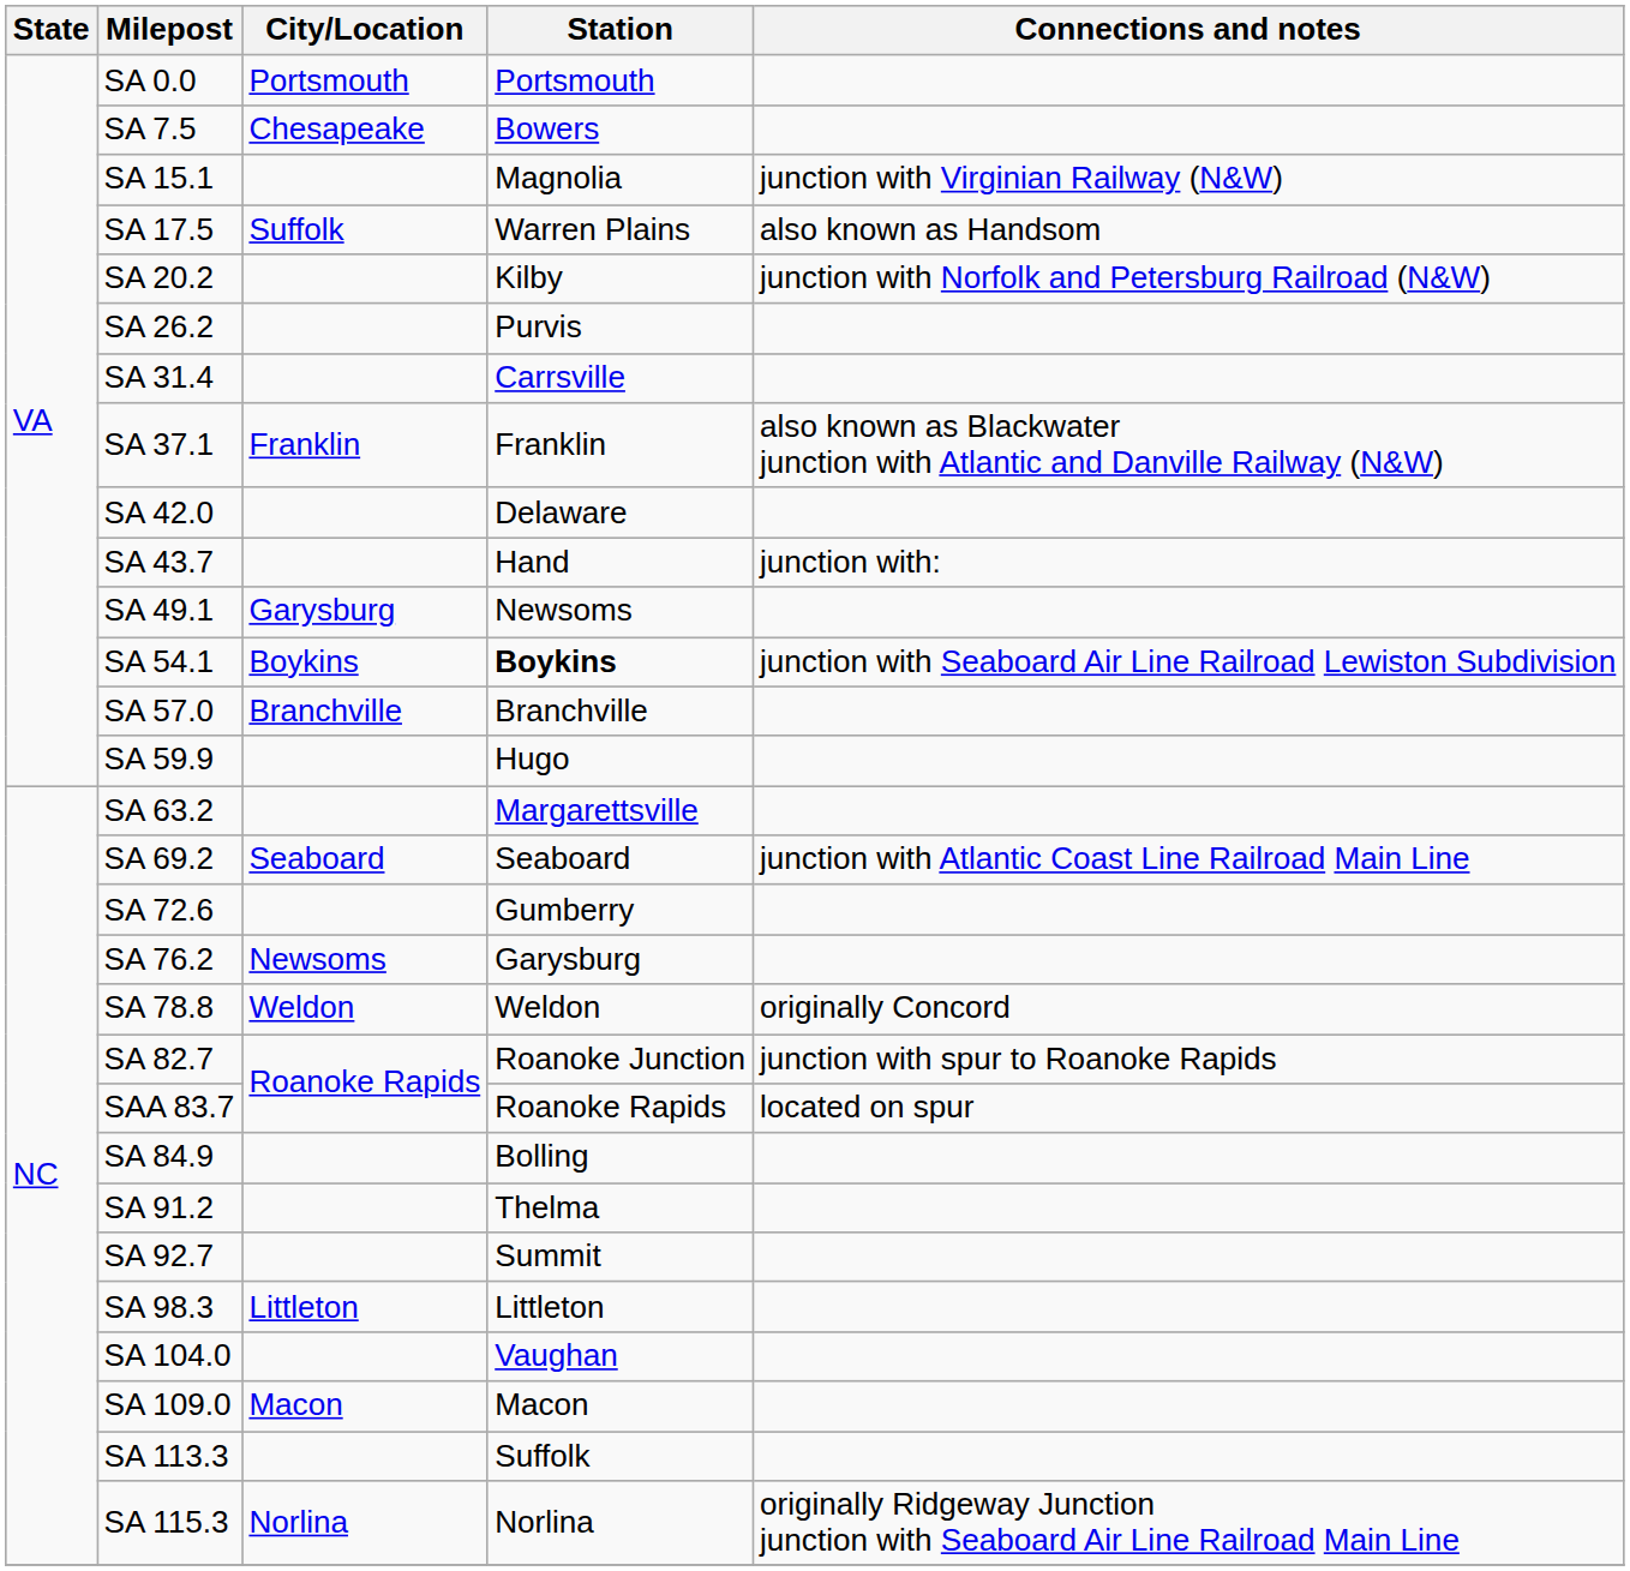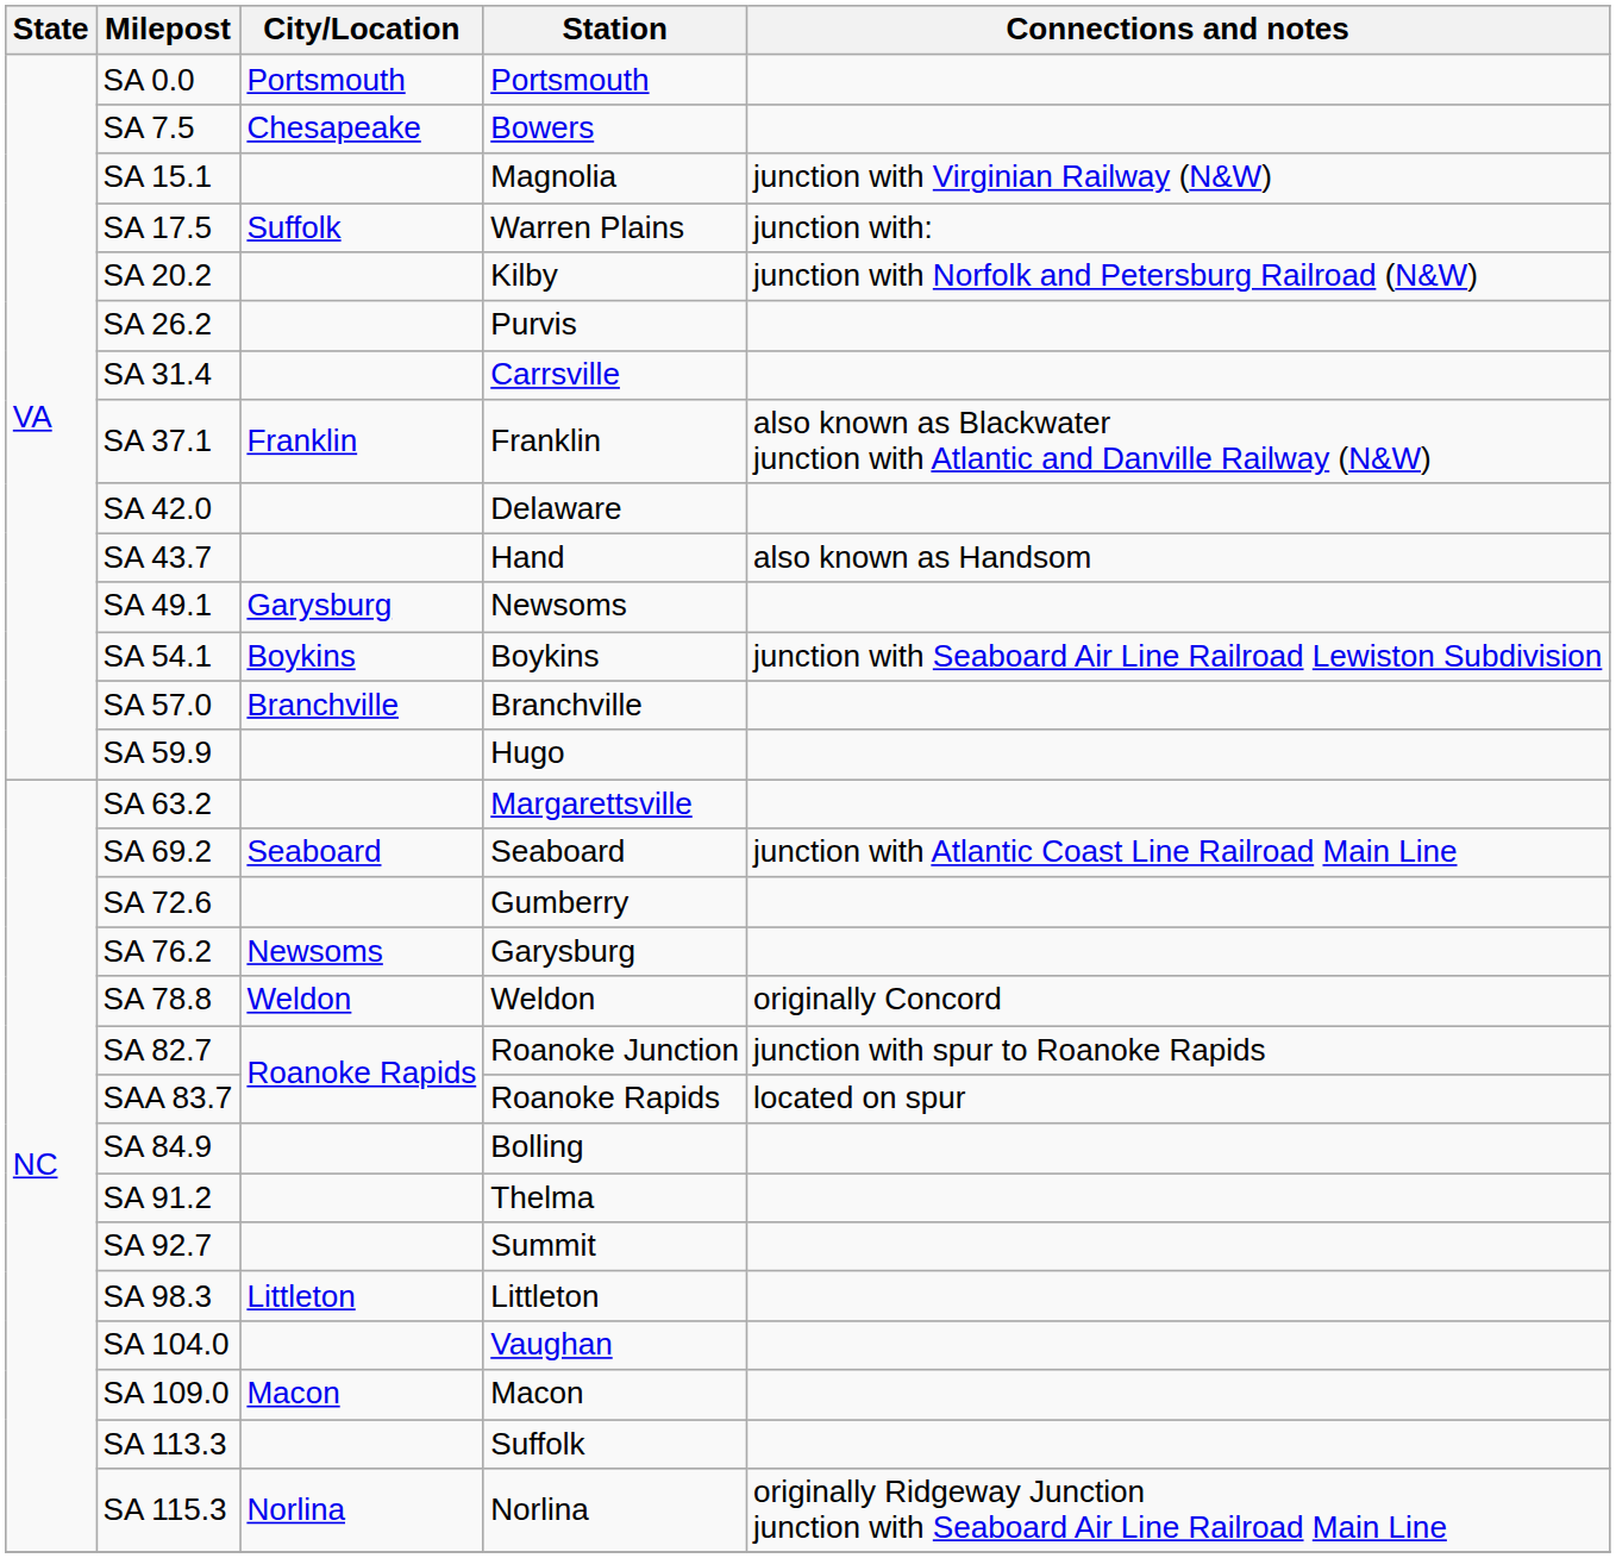 <table class="wikitable">
 <tr>
 <th>State</th>
 <th>Milepost</th>
 <th>City/Location</th>
 <th>Station</th>
 <th>Connections and notes</th>
 </tr>
 <tr>
 <td ! rowspan="14"><a href='#'>VA</a></td>
 <td>SA 0.0</td>
 <td><a href='#'>Portsmouth</a></td>
 <td><a href='#'>Portsmouth</a></td>
 <td></td>
 </tr>
 <tr>
 <td>SA 7.5</td>
 <td><a href='#'>Chesapeake</a></td>
 <td><a href='#'>Bowers</a></td>
 <td></td>
 </tr>
 <tr>
 <td>SA 15.1</td>
 <td></td>
 <td>Magnolia</td>
 <td>junction with <a href='#'>Virginian Railway</a> (<a href='#'>N&W</a>)</td>
 </tr>
 <tr>
 <td>SA 17.5</td>
 <td><a href='#'>Suffolk</a></td>
 <td>Warren Plains</td>
-<td>also known as Handsom</td>
+<td>junction with:<br></td>
 </tr>
 <tr>
 <td>SA 20.2</td>
 <td></td>
 <td>Kilby</td>
 <td>junction with <a href='#'>Norfolk and Petersburg Railroad</a> (<a href='#'>N&W</a>)</td>
 </tr>
 <tr>
 <td>SA 26.2</td>
 <td></td>
 <td>Purvis</td>
 <td></td>
 </tr>
 <tr>
 <td>SA 31.4</td>
 <td></td>
 <td><a href='#'>Carrsville</a></td>
 <td></td>
 </tr>
 <tr>
 <td>SA 37.1</td>
 <td><a href='#'>Franklin</a></td>
 <td>Franklin</td>
 <td>also known as Blackwater<br>junction with <a href='#'>Atlantic and Danville Railway</a> (<a href='#'>N&W</a>)</td>
 </tr>
 <tr>
 <td>SA 42.0</td>
 <td></td>
 <td>Delaware</td>
 <td></td>
 </tr>
 <tr>
 <td>SA 43.7</td>
 <td></td>
 <td>Hand</td>
-<td>junction with:<br></td>
+<td>also known as Handsom</td>
 </tr>
 <tr>
 <td>SA 49.1</td>
 <td><a href='#'>Garysburg</a></td>
 <td>Newsoms</td>
 <td></td>
 </tr>
 <tr>
 <td>SA 54.1</td>
 <td><a href='#'>Boykins</a></td>
-<td><strong>Boykins</strong></td>
+<td>Boykins</td>
 <td>junction with <a href='#'>Seaboard Air Line Railroad</a> <a href='#'>Lewiston Subdivision</a></td>
 </tr>
 <tr>
 <td>SA 57.0</td>
 <td><a href='#'>Branchville</a></td>
 <td>Branchville</td>
 <td></td>
 </tr>
 <tr>
 <td>SA 59.9</td>
 <td></td>
 <td>Hugo</td>
 <td></td>
 </tr>
 <tr>
 <td ! rowspan="15"><a href='#'>NC</a></td>
 <td>SA 63.2</td>
 <td></td>
 <td><a href='#'>Margarettsville</a></td>
 <td></td>
 </tr>
 <tr>
 <td>SA 69.2</td>
 <td><a href='#'>Seaboard</a></td>
 <td>Seaboard</td>
 <td>junction with <a href='#'>Atlantic Coast Line Railroad</a> <a href='#'>Main Line</a></td>
 </tr>
 <tr>
 <td>SA 72.6</td>
 <td></td>
 <td>Gumberry</td>
 <td></td>
 </tr>
 <tr>
 <td>SA 76.2</td>
 <td><a href='#'>Newsoms</a></td>
 <td>Garysburg</td>
 <td></td>
 </tr>
 <tr>
 <td>SA 78.8</td>
 <td><a href='#'>Weldon</a></td>
 <td>Weldon</td>
 <td>originally Concord</td>
 </tr>
 <tr>
 <td>SA 82.7</td>
 <td ! rowspan="2"><a href='#'>Roanoke Rapids</a></td>
 <td>Roanoke Junction</td>
 <td>junction with spur to Roanoke Rapids</td>
 </tr>
 <tr>
 <td>SAA 83.7</td>
 <td>Roanoke Rapids</td>
 <td>located on spur</td>
 </tr>
 <tr>
 <td>SA 84.9</td>
 <td></td>
 <td>Bolling</td>
 <td></td>
 </tr>
 <tr>
 <td>SA 91.2</td>
 <td></td>
 <td>Thelma</td>
 <td></td>
 </tr>
 <tr>
 <td>SA 92.7</td>
 <td></td>
 <td>Summit</td>
 <td></td>
 </tr>
 <tr>
 <td>SA 98.3</td>
 <td><a href='#'>Littleton</a></td>
 <td>Littleton</td>
 <td></td>
 </tr>
 <tr>
 <td>SA 104.0</td>
 <td></td>
 <td><a href='#'>Vaughan</a></td>
 <td></td>
 </tr>
 <tr>
 <td>SA 109.0</td>
 <td><a href='#'>Macon</a></td>
 <td>Macon</td>
 <td></td>
 </tr>
 <tr>
 <td>SA 113.3</td>
 <td></td>
 <td>Suffolk</td>
 <td></td>
 </tr>
 <tr>
 <td>SA 115.3</td>
 <td><a href='#'>Norlina</a></td>
 <td>Norlina</td>
 <td>originally Ridgeway Junction<br>junction with <a href='#'>Seaboard Air Line Railroad</a> <a href='#'>Main Line</a></td>
 </tr>
 <tr>
 </tr>
 </table>
